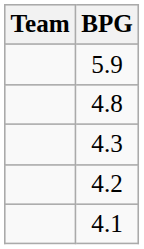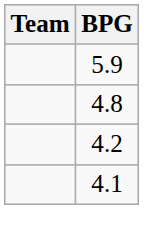 <table class=wikitable>
 <tr>
 <th>Team</th>
 <th>BPG</th>
 </tr>
 <tr>
 <td></td>
 <td align=center>5.9</td>
 </tr>
 <tr>
 <td></td>
 <td align=center>4.8</td>
 </tr>
 <tr>
 <td></td>
-<td align=center>4.3</td>
-</tr>
-<tr>
-<td></td>
 <td align=center>4.2</td>
 </tr>
 <tr>
 <td></td>
 <td align=center>4.1</td>
 </tr>
 </table>
